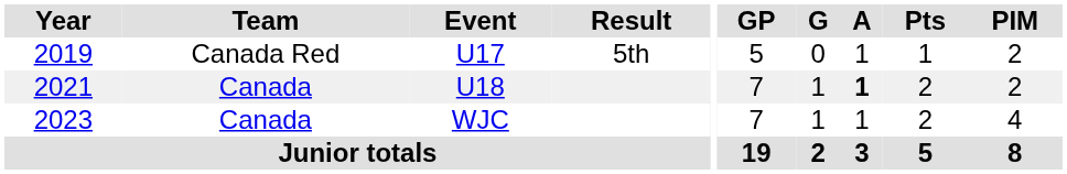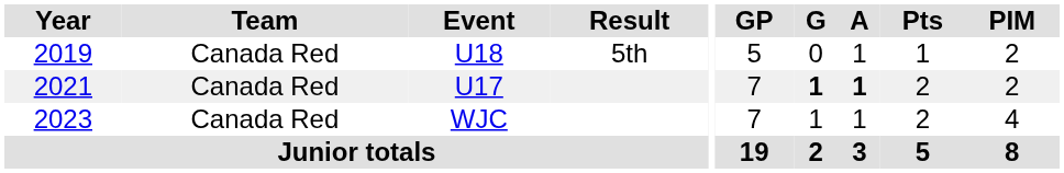 <table border="0" cellpadding="1" cellspacing="0" ID="Table3" style="text-align:center; width:40em">
 <tr bgcolor="#e0e0e0">
 <th>Year</th>
 <th>Team</th>
 <th>Event</th>
 <th>Result</th>
 <th rowspan="99" bgcolor="#ffffff"></th>
 <th>GP</th>
 <th>G</th>
 <th>A</th>
 <th>Pts</th>
 <th>PIM</th>
 </tr>
 <tr>
 <td><a href='#'>2019</a></td>
 <td>Canada Red</td>
-<td><a href='#'>U17</a></td>
+<td><a href='#'>U18</a></td>
 <td>5th</td>
 <td>5</td>
 <td>0</td>
 <td>1</td>
 <td>1</td>
 <td>2</td>
 </tr>
 <tr bgcolor="#f0f0f0">
 <td><a href='#'>2021</a></td>
-<td><a href='#'>Canada</a></td>
-<td><a href='#'>U18</a></td>
+<td>Canada Red</td>
+<td><a href='#'>U17</a></td>
 <td></td>
 <td>7</td>
-<td>1</td>
+<td><strong>1</strong></td>
 <td><strong>1</strong></td>
 <td>2</td>
 <td>2</td>
 </tr>
 <tr>
 <td><a href='#'>2023</a></td>
-<td><a href='#'>Canada</a></td>
+<td>Canada Red</td>
 <td><a href='#'>WJC</a></td>
 <td></td>
 <td>7</td>
 <td>1</td>
 <td>1</td>
 <td>2</td>
 <td>4</td>
 </tr>
 <tr bgcolor="#e0e0e0">
 <th colspan=4>Junior totals</th>
 <th>19</th>
 <th>2</th>
 <th>3</th>
 <th>5</th>
 <th>8</th>
 </tr>
 </table>
